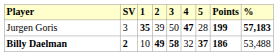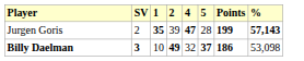 <table class="wikitable">
 <tr bgcolor="#ffffcc">
 <td width=180><strong>Player</strong></td>
 <td><strong>SV</strong></td>
 <td><strong>1</strong></td>
 <td><strong>2</strong></td>
-<td><strong>3</strong></td>
 <td><strong>4</strong></td>
 <td><strong>5</strong></td>
 <td><strong>Points</strong></td>
 <td><strong>%</strong></td>
 </tr>
 <tr bgcolor="FFFFFF">
 <td> Jurgen Goris</td>
-<td>3</td>
+<td>2</td>
 <td><strong>35</strong></td>
 <td>39</td>
-<td>50</td>
 <td><strong>47</strong></td>
 <td>28</td>
 <td><strong>199</strong></td>
-<td><strong>57,183</strong></td>
+<td><strong>57,143</strong></td>
 </tr>
 <tr bgcolor="FFFFFF">
 <td> <strong>Billy Daelman</strong></td>
-<td><strong>2</strong></td>
+<td><strong>3</strong></td>
 <td>10</td>
 <td><strong>49</strong></td>
-<td><strong>58</strong></td>
 <td>32</td>
 <td><strong>37</strong></td>
 <td><strong>186</strong></td>
-<td>53,488</td>
+<td>53,098</td>
 </tr>
 </table>
